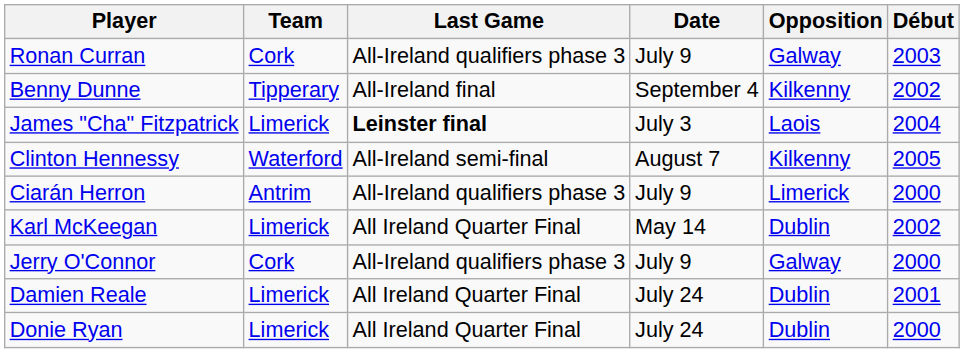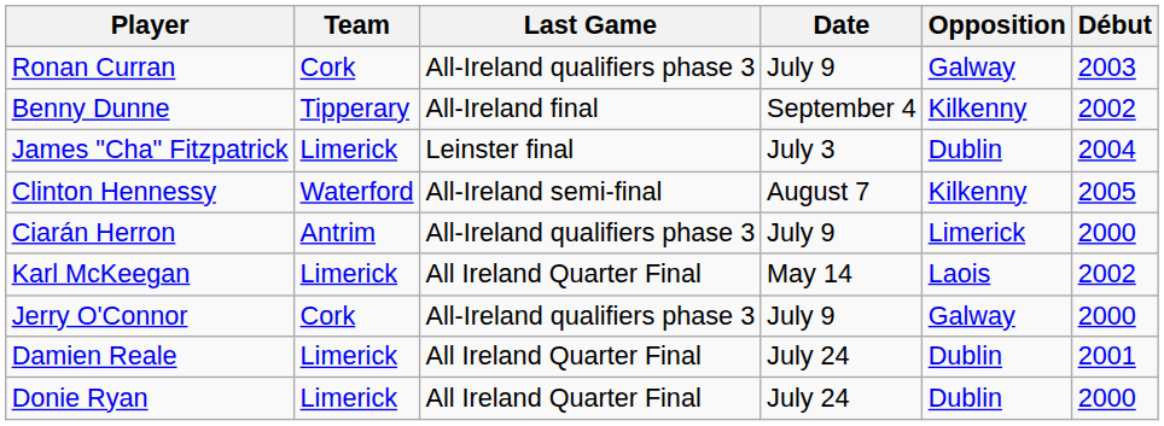 <table class="wikitable">
 <tr>
 <th>Player</th>
 <th>Team</th>
 <th>Last Game</th>
 <th>Date</th>
 <th>Opposition</th>
 <th>Début</th>
 </tr>
 <tr>
 <td><a href='#'>Ronan Curran</a></td>
 <td><a href='#'>Cork</a></td>
 <td>All-Ireland qualifiers phase 3</td>
 <td>July 9</td>
 <td><a href='#'>Galway</a></td>
 <td><a href='#'>2003</a></td>
 </tr>
 <tr>
 <td><a href='#'>Benny Dunne</a></td>
 <td><a href='#'>Tipperary</a></td>
 <td>All-Ireland final</td>
 <td>September 4</td>
 <td><a href='#'>Kilkenny</a></td>
 <td><a href='#'>2002</a></td>
 </tr>
 <tr>
 <td><a href='#'>James "Cha" Fitzpatrick</a></td>
 <td><a href='#'>Limerick</a></td>
-<td><strong>Leinster final</strong></td>
+<td>Leinster final</td>
 <td>July 3</td>
-<td><a href='#'>Laois</a></td>
+<td><a href='#'>Dublin</a></td>
 <td><a href='#'>2004</a></td>
 </tr>
 <tr>
 <td><a href='#'>Clinton Hennessy</a></td>
 <td><a href='#'>Waterford</a></td>
 <td>All-Ireland semi-final</td>
 <td>August 7</td>
 <td><a href='#'>Kilkenny</a></td>
 <td><a href='#'>2005</a></td>
 </tr>
 <tr>
 <td><a href='#'>Ciarán Herron</a></td>
 <td><a href='#'>Antrim</a></td>
 <td>All-Ireland qualifiers phase 3</td>
 <td>July 9</td>
 <td><a href='#'>Limerick</a></td>
 <td><a href='#'>2000</a></td>
 </tr>
 <tr>
 <td><a href='#'>Karl McKeegan</a></td>
 <td><a href='#'>Limerick</a></td>
 <td>All Ireland Quarter Final</td>
 <td>May 14</td>
-<td><a href='#'>Dublin</a></td>
+<td><a href='#'>Laois</a></td>
 <td><a href='#'>2002</a></td>
 </tr>
 <tr>
 <td><a href='#'>Jerry O'Connor</a></td>
 <td><a href='#'>Cork</a></td>
 <td>All-Ireland qualifiers phase 3</td>
 <td>July 9</td>
 <td><a href='#'>Galway</a></td>
 <td><a href='#'>2000</a></td>
 </tr>
 <tr>
 <td><a href='#'>Damien Reale</a></td>
 <td><a href='#'>Limerick</a></td>
 <td>All Ireland Quarter Final</td>
 <td>July 24</td>
 <td><a href='#'>Dublin</a></td>
 <td><a href='#'>2001</a></td>
 </tr>
 <tr>
 <td><a href='#'>Donie Ryan</a></td>
 <td><a href='#'>Limerick</a></td>
 <td>All Ireland Quarter Final</td>
 <td>July 24</td>
 <td><a href='#'>Dublin</a></td>
 <td><a href='#'>2000</a></td>
 </tr>
 </table>
